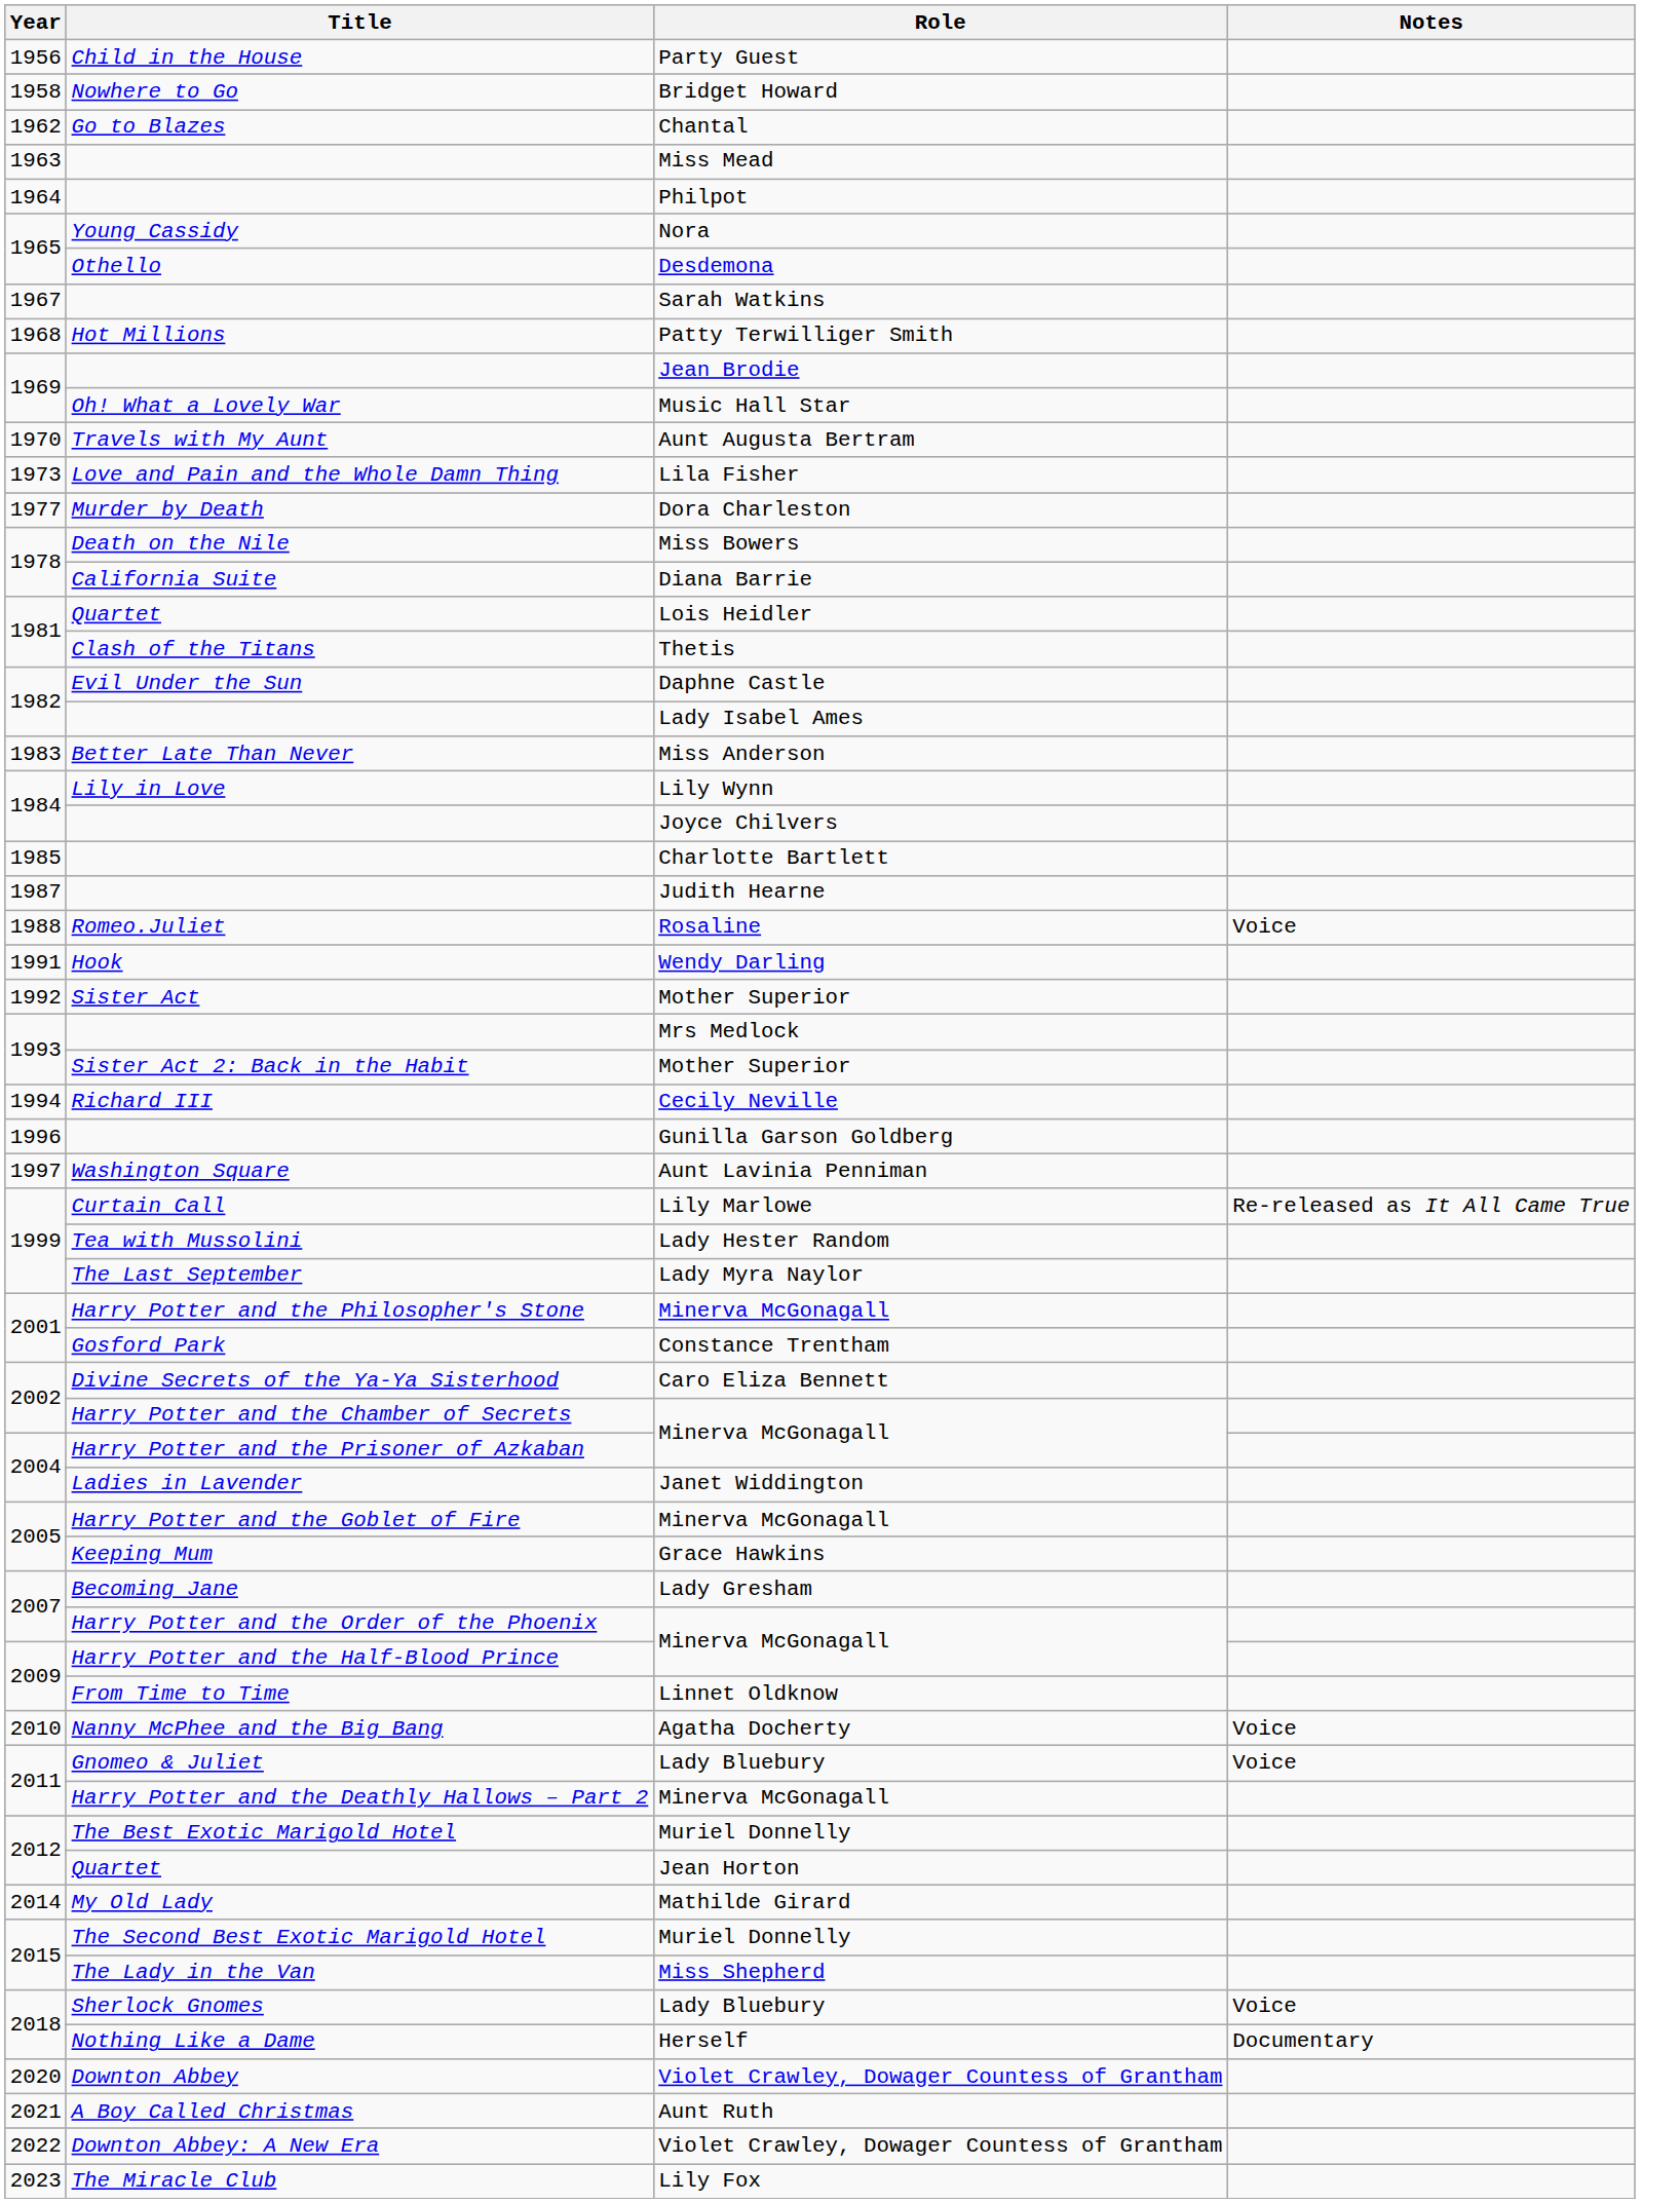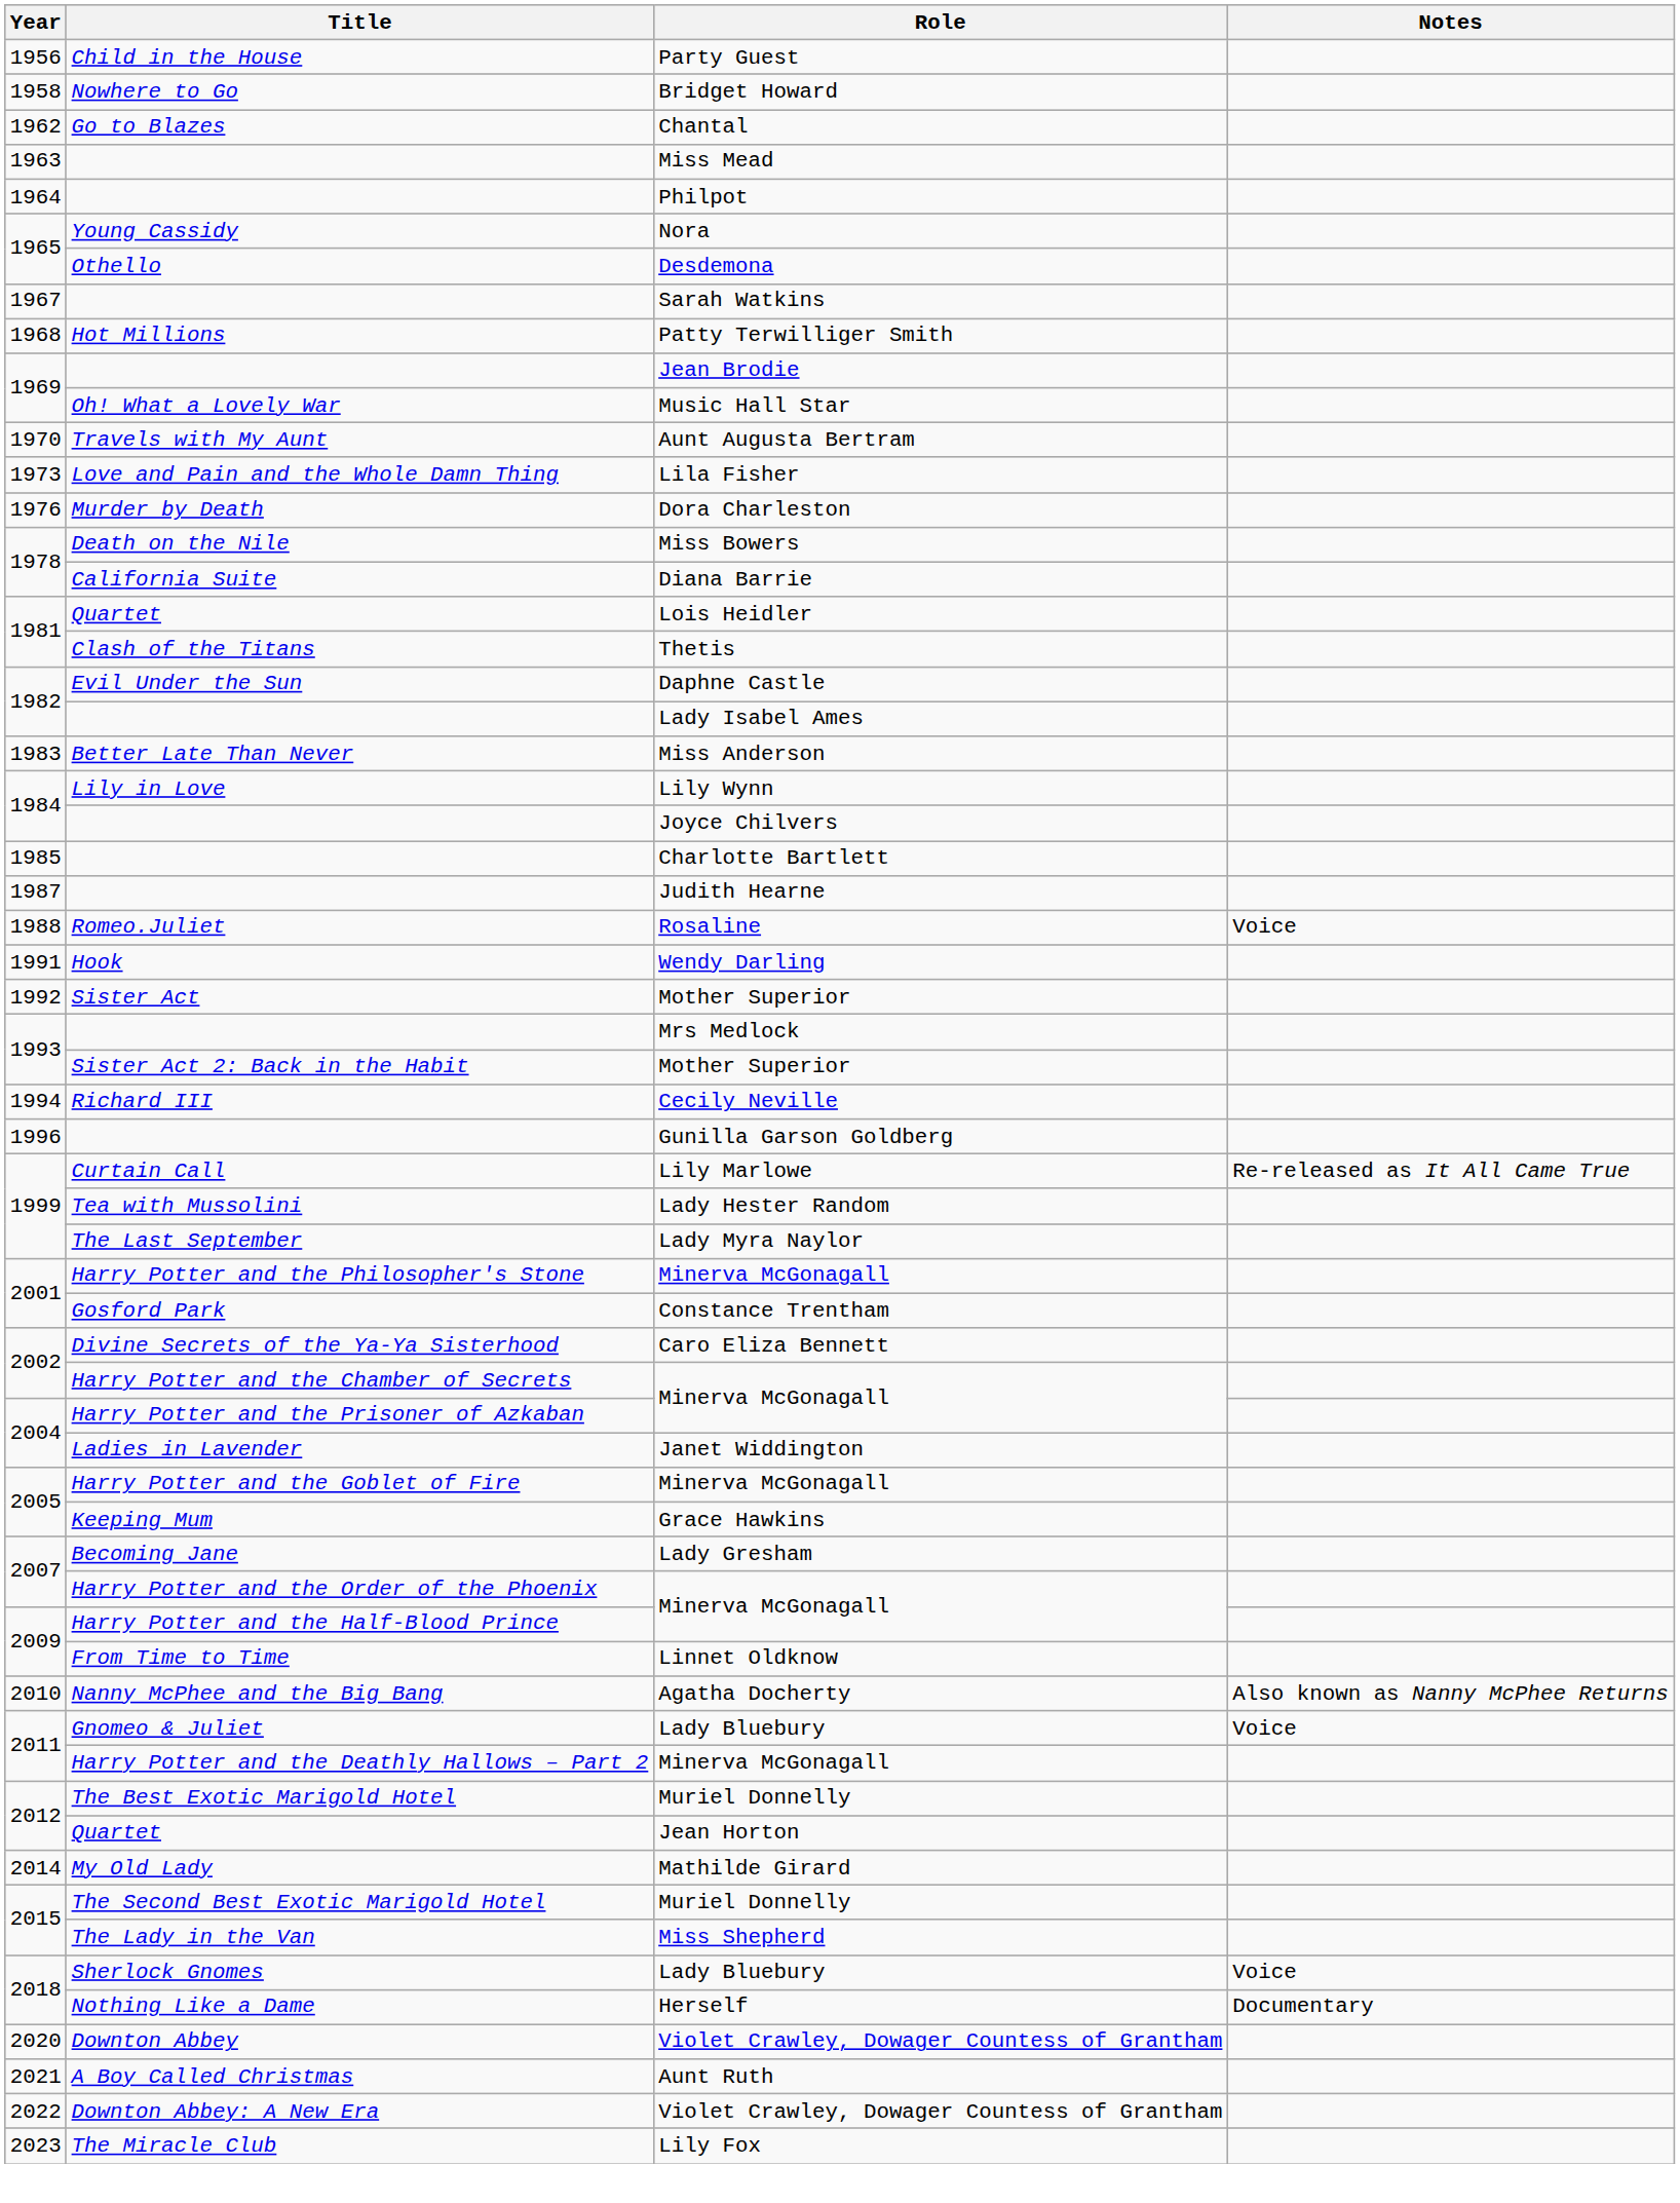 <table class="wikitable sortable unsortable">
 <tr>
 <th>Year</th>
 <th>Title</th>
 <th>Role</th>
 <th class="unsortable">Notes</th>
 </tr>
 <tr>
 <td>1956</td>
 <td><em><a href='#'>Child in the House</a></em></td>
 <td>Party Guest</td>
 <td></td>
 </tr>
 <tr>
 <td>1958</td>
 <td><em><a href='#'>Nowhere to Go</a></em></td>
 <td>Bridget Howard</td>
 <td></td>
 </tr>
 <tr>
 <td>1962</td>
 <td><em><a href='#'>Go to Blazes</a></em></td>
 <td>Chantal</td>
 <td></td>
 </tr>
 <tr>
 <td>1963</td>
 <td><em></em></td>
 <td>Miss Mead</td>
 <td></td>
 </tr>
 <tr>
 <td>1964</td>
 <td><em></em></td>
 <td>Philpot</td>
 <td></td>
 </tr>
 <tr>
 <td rowspan=2>1965</td>
 <td><em><a href='#'>Young Cassidy</a></em></td>
 <td>Nora</td>
 <td></td>
 </tr>
 <tr>
 <td><em><a href='#'>Othello</a></em></td>
 <td><a href='#'>Desdemona</a></td>
 <td></td>
 </tr>
 <tr>
 <td>1967</td>
 <td><em></em></td>
 <td>Sarah Watkins</td>
 <td></td>
 </tr>
 <tr>
 <td>1968</td>
 <td><em><a href='#'>Hot Millions</a></em></td>
 <td>Patty Terwilliger Smith</td>
 <td></td>
 </tr>
 <tr>
 <td rowspan=2>1969</td>
 <td><em></em></td>
 <td><a href='#'>Jean Brodie</a></td>
 <td></td>
 </tr>
 <tr>
 <td><em><a href='#'>Oh! What a Lovely War</a></em></td>
 <td>Music Hall Star</td>
 <td></td>
 </tr>
 <tr>
 <td>1970</td>
 <td><em><a href='#'>Travels with My Aunt</a></em></td>
 <td>Aunt Augusta Bertram</td>
 <td></td>
 </tr>
 <tr>
 <td>1973</td>
 <td><em><a href='#'>Love and Pain and the Whole Damn Thing</a></em></td>
 <td>Lila Fisher</td>
 <td></td>
 </tr>
 <tr>
-<td>1977</td>
+<td>1976</td>
 <td><em><a href='#'>Murder by Death</a></em></td>
 <td>Dora Charleston</td>
 <td></td>
 </tr>
 <tr>
 <td rowspan=2>1978</td>
 <td><em><a href='#'>Death on the Nile</a></em></td>
 <td>Miss Bowers</td>
 <td></td>
 </tr>
 <tr>
 <td><em><a href='#'>California Suite</a></em></td>
 <td>Diana Barrie</td>
 <td></td>
 </tr>
 <tr>
 <td rowspan=2>1981</td>
 <td><em><a href='#'>Quartet</a></em></td>
 <td>Lois Heidler</td>
 <td></td>
 </tr>
 <tr>
 <td><em><a href='#'>Clash of the Titans</a></em></td>
 <td>Thetis</td>
 <td></td>
 </tr>
 <tr>
 <td rowspan=2>1982</td>
 <td><em><a href='#'>Evil Under the Sun</a></em></td>
 <td>Daphne Castle</td>
 <td></td>
 </tr>
 <tr>
 <td><em></em></td>
 <td>Lady Isabel Ames</td>
 <td></td>
 </tr>
 <tr>
 <td>1983</td>
 <td><em><a href='#'>Better Late Than Never</a></em></td>
 <td>Miss Anderson</td>
 <td></td>
 </tr>
 <tr>
 <td rowspan=2>1984</td>
 <td><em><a href='#'>Lily in Love</a></em></td>
 <td>Lily Wynn</td>
 <td></td>
 </tr>
 <tr>
 <td><em></em></td>
 <td>Joyce Chilvers</td>
 <td></td>
 </tr>
 <tr>
 <td>1985</td>
 <td><em></em></td>
 <td>Charlotte Bartlett</td>
 <td></td>
 </tr>
 <tr>
 <td>1987</td>
 <td><em></em></td>
 <td>Judith Hearne</td>
 <td></td>
 </tr>
 <tr>
 <td>1988</td>
 <td><em><a href='#'>Romeo.Juliet</a></em></td>
 <td><a href='#'>Rosaline</a></td>
 <td>Voice</td>
 </tr>
 <tr>
 <td>1991</td>
 <td><em><a href='#'>Hook</a></em></td>
 <td><a href='#'>Wendy Darling</a></td>
 <td></td>
 </tr>
 <tr>
 <td>1992</td>
 <td><em><a href='#'>Sister Act</a></em></td>
 <td>Mother Superior</td>
 <td></td>
 </tr>
 <tr>
 <td rowspan=2>1993</td>
 <td><em></em></td>
 <td>Mrs Medlock</td>
 <td></td>
 </tr>
 <tr>
 <td><em><a href='#'>Sister Act 2: Back in the Habit</a></em></td>
 <td>Mother Superior</td>
 <td></td>
 </tr>
 <tr>
 <td>1994</td>
 <td><em><a href='#'>Richard III</a></em></td>
 <td><a href='#'>Cecily Neville</a></td>
 <td></td>
 </tr>
 <tr>
 <td>1996</td>
 <td><em></em></td>
 <td>Gunilla Garson Goldberg</td>
 <td></td>
 </tr>
 <tr>
-<td>1997</td>
-<td><em><a href='#'>Washington Square</a></em></td>
-<td>Aunt Lavinia Penniman</td>
-<td></td>
-</tr>
-<tr>
 <td rowspan=3>1999</td>
 <td><em><a href='#'>Curtain Call</a></em></td>
 <td>Lily Marlowe</td>
 <td>Re-released as <em>It All Came True</em></td>
 </tr>
 <tr>
 <td><em><a href='#'>Tea with Mussolini</a></em></td>
 <td>Lady Hester Random</td>
 <td></td>
 </tr>
 <tr>
 <td><em><a href='#'>The Last September</a></em></td>
 <td>Lady Myra Naylor</td>
 <td></td>
 </tr>
 <tr>
 <td rowspan=2>2001</td>
 <td><em><a href='#'>Harry Potter and the Philosopher's Stone</a></em></td>
 <td><a href='#'>Minerva McGonagall</a></td>
 <td></td>
 </tr>
 <tr>
 <td><em><a href='#'>Gosford Park</a></em></td>
 <td>Constance Trentham</td>
 <td></td>
 </tr>
 <tr>
 <td rowspan=2>2002</td>
 <td><em><a href='#'>Divine Secrets of the Ya-Ya Sisterhood</a></em></td>
 <td>Caro Eliza Bennett</td>
 <td></td>
 </tr>
 <tr>
 <td><em><a href='#'>Harry Potter and the Chamber of Secrets</a></em></td>
 <td rowspan=2>Minerva McGonagall</td>
 <td></td>
 </tr>
 <tr>
 <td rowspan=2>2004</td>
 <td><em><a href='#'>Harry Potter and the Prisoner of Azkaban</a></em></td>
 <td></td>
 </tr>
 <tr>
 <td><em><a href='#'>Ladies in Lavender</a></em></td>
 <td>Janet Widdington</td>
 <td></td>
 </tr>
 <tr>
 <td rowspan=2>2005</td>
 <td><em><a href='#'>Harry Potter and the Goblet of Fire</a></em></td>
 <td>Minerva McGonagall</td>
 <td></td>
 </tr>
 <tr>
 <td><em><a href='#'>Keeping Mum</a></em></td>
 <td>Grace Hawkins</td>
 <td></td>
 </tr>
 <tr>
 <td rowspan=2>2007</td>
 <td><em><a href='#'>Becoming Jane</a></em></td>
 <td>Lady Gresham</td>
 <td></td>
 </tr>
 <tr>
 <td><em><a href='#'>Harry Potter and the Order of the Phoenix</a></em></td>
 <td rowspan=2>Minerva McGonagall</td>
 <td></td>
 </tr>
 <tr>
 <td rowspan=2>2009</td>
 <td><em><a href='#'>Harry Potter and the Half-Blood Prince</a></em></td>
 <td></td>
 </tr>
 <tr>
 <td><em><a href='#'>From Time to Time</a></em></td>
 <td>Linnet Oldknow</td>
 <td></td>
 </tr>
 <tr>
 <td>2010</td>
 <td><em><a href='#'>Nanny McPhee and the Big Bang</a></em></td>
 <td>Agatha Docherty</td>
-<td>Voice</td>
+<td>Also known as <em>Nanny McPhee Returns</em></td>
 </tr>
 <tr>
 <td rowspan=2>2011</td>
 <td><em><a href='#'>Gnomeo & Juliet</a></em></td>
 <td>Lady Bluebury</td>
 <td>Voice</td>
 </tr>
 <tr>
 <td><em><a href='#'>Harry Potter and the Deathly Hallows – Part 2</a></em></td>
 <td>Minerva McGonagall</td>
 <td></td>
 </tr>
 <tr>
 <td rowspan=2>2012</td>
 <td><em><a href='#'>The Best Exotic Marigold Hotel</a></em></td>
 <td>Muriel Donnelly</td>
 <td></td>
 </tr>
 <tr>
 <td><em><a href='#'>Quartet</a></em></td>
 <td>Jean Horton</td>
 <td></td>
 </tr>
 <tr>
 <td>2014</td>
 <td><em><a href='#'>My Old Lady</a></em></td>
 <td>Mathilde Girard</td>
 <td></td>
 </tr>
 <tr>
 <td rowspan=2>2015</td>
 <td><em><a href='#'>The Second Best Exotic Marigold Hotel</a></em></td>
 <td>Muriel Donnelly</td>
 <td></td>
 </tr>
 <tr>
 <td><em><a href='#'>The Lady in the Van</a></em></td>
 <td><a href='#'>Miss Shepherd</a></td>
 <td></td>
 </tr>
 <tr>
 <td rowspan=2>2018</td>
 <td><em><a href='#'>Sherlock Gnomes</a></em></td>
 <td>Lady Bluebury</td>
 <td>Voice</td>
 </tr>
 <tr>
 <td><em><a href='#'>Nothing Like a Dame</a></em></td>
 <td>Herself</td>
 <td>Documentary</td>
 </tr>
 <tr>
 <td>2020</td>
 <td><em><a href='#'>Downton Abbey</a></em></td>
 <td><a href='#'>Violet Crawley, Dowager Countess of Grantham</a></td>
 <td></td>
 </tr>
 <tr>
 <td>2021</td>
 <td><em><a href='#'>A Boy Called Christmas</a></em></td>
 <td>Aunt Ruth</td>
 <td></td>
 </tr>
 <tr>
 <td>2022</td>
 <td><em><a href='#'>Downton Abbey: A New Era</a></em></td>
 <td>Violet Crawley, Dowager Countess of Grantham</td>
 <td></td>
 </tr>
 <tr>
 <td>2023</td>
 <td><em><a href='#'>The Miracle Club</a></em></td>
 <td>Lily Fox</td>
 <td></td>
 </tr>
 </table>
